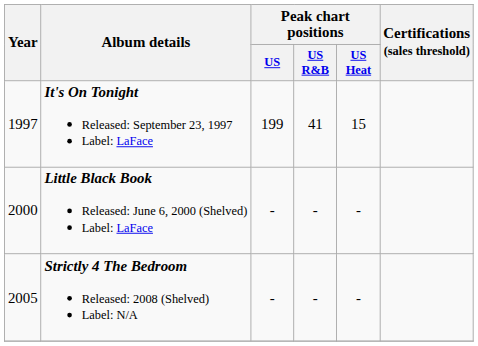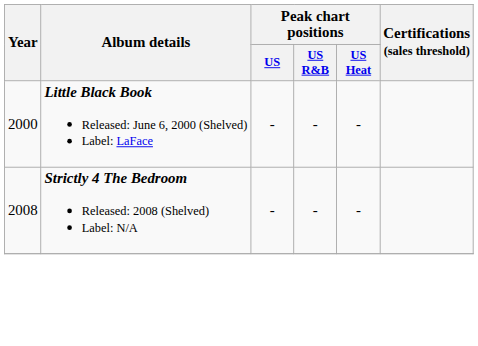 <table class="wikitable" style="text-align:center;">
 <tr>
 <th rowspan="2">Year</th>
 <th rowspan="2">Album details</th>
 <th colspan="3">Peak chart positions</th>
 <th rowspan="2">Certifications<br><small>(sales threshold)</small></th>
 </tr>
 <tr style="font-size:smaller;">
 <th width="40"><a href='#'>US</a><br></th>
 <th width="40"><a href='#'>US<br>R&B</a><br></th>
 <th width="40"><a href='#'>US<br>Heat</a><br></th>
 </tr>
 <tr>
-<td>1997</td>
-<td align="left"><strong><em>It's On Tonight</em></strong><br><ul><li><small>Released: September 23, 1997</small></li><li><small>Label: <a href='#'>LaFace</a></small></li></ul></td>
-<td>199</td>
-<td>41</td>
-<td>15</td>
-<td align="left"></td>
-</tr>
-<tr>
 <td>2000</td>
 <td align="left"><strong><em>Little Black Book</em></strong><br><ul><li><small>Released: June 6, 2000 (Shelved)</small></li><li><small>Label: <a href='#'>LaFace</a></small></li></ul></td>
 <td>-</td>
 <td>-</td>
 <td>-</td>
 <td align="left"></td>
 </tr>
 <tr>
-<td>2005</td>
+<td>2008</td>
 <td align="left"><strong><em>Strictly 4 The Bedroom</em></strong><br><ul><li><small>Released: 2008 (Shelved)</small></li><li><small>Label: N/A</small></li></ul></td>
 <td>-</td>
 <td>-</td>
 <td>-</td>
 <td align="left"></td>
 </tr>
 <tr>
 </tr>
 </table>
